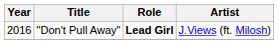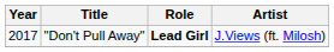 <table class="wikitable sortable">
 <tr>
 <th>Year</th>
 <th>Title</th>
 <th>Role</th>
 <th class="unsortable">Artist</th>
 </tr>
 <tr>
-<td>2016</td>
+<td>2017</td>
 <td>"Don't Pull Away"</td>
 <td><strong>Lead Girl</strong></td>
 <td><a href='#'>J.Views</a> (ft. <a href='#'>Milosh</a>)</td>
 </tr>
 <tr>
 </tr>
 </table>
